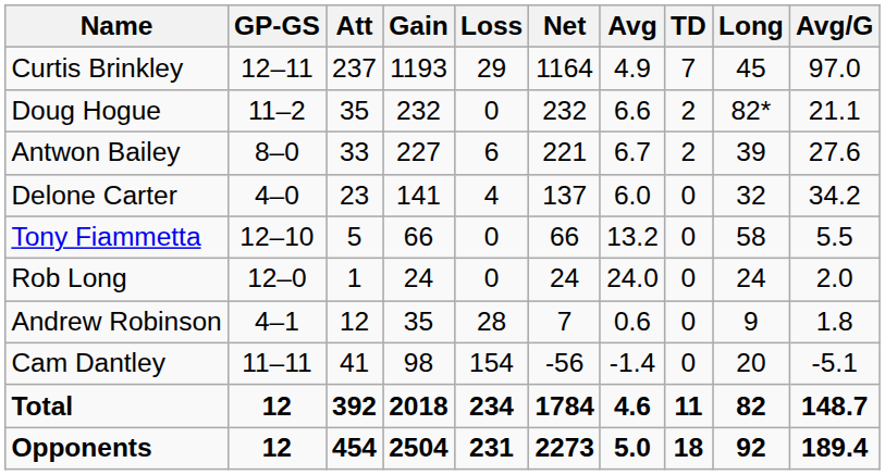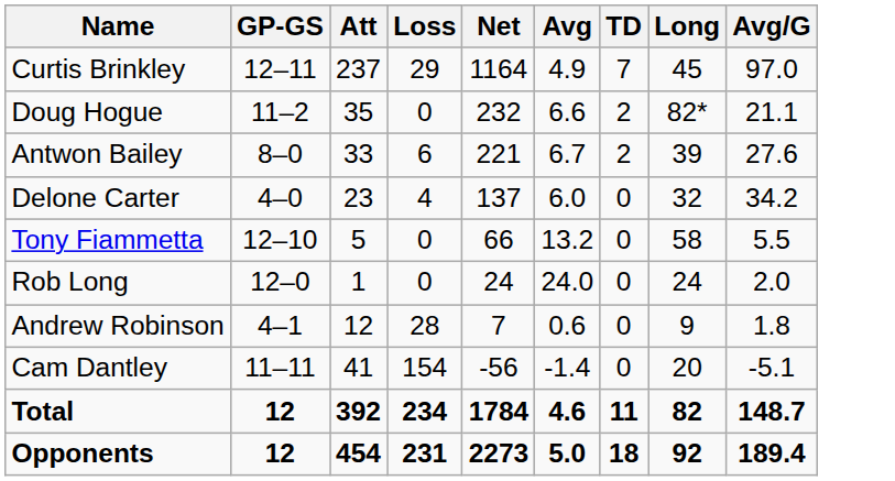 <table class="wikitable" style="white-space:nowrap;">
 <tr>
 <th>Name</th>
 <th>GP-GS</th>
 <th>Att</th>
-<th>Gain</th>
 <th>Loss</th>
 <th>Net</th>
 <th>Avg</th>
 <th>TD</th>
 <th>Long</th>
 <th>Avg/G</th>
 </tr>
 <tr>
 <td>Curtis Brinkley</td>
 <td align="center">12–11</td>
 <td align="center">237</td>
-<td align="center">1193</td>
 <td align="center">29</td>
 <td align="center">1164</td>
 <td align="center">4.9</td>
 <td align="center">7</td>
 <td align="center">45</td>
 <td align="center">97.0</td>
 </tr>
 <tr>
 <td>Doug Hogue</td>
 <td align="center">11–2</td>
 <td align="center">35</td>
-<td align="center">232</td>
 <td align="center">0</td>
 <td align="center">232</td>
 <td align="center">6.6</td>
 <td align="center">2</td>
 <td align="center">82*</td>
 <td align="center">21.1</td>
 </tr>
 <tr>
 <td>Antwon Bailey</td>
 <td align="center">8–0</td>
 <td align="center">33</td>
-<td align="center">227</td>
 <td align="center">6</td>
 <td align="center">221</td>
 <td align="center">6.7</td>
 <td align="center">2</td>
 <td align="center">39</td>
 <td align="center">27.6</td>
 </tr>
 <tr>
 <td>Delone Carter</td>
 <td align="center">4–0</td>
 <td align="center">23</td>
-<td align="center">141</td>
 <td align="center">4</td>
 <td align="center">137</td>
 <td align="center">6.0</td>
 <td align="center">0</td>
 <td align="center">32</td>
 <td align="center">34.2</td>
 </tr>
 <tr>
 <td><a href='#'>Tony Fiammetta</a></td>
 <td align="center">12–10</td>
 <td align="center">5</td>
-<td align="center">66</td>
 <td align="center">0</td>
 <td align="center">66</td>
 <td align="center">13.2</td>
 <td align="center">0</td>
 <td align="center">58</td>
 <td align="center">5.5</td>
 </tr>
 <tr>
 <td>Rob Long</td>
 <td align="center">12–0</td>
 <td align="center">1</td>
-<td align="center">24</td>
 <td align="center">0</td>
 <td align="center">24</td>
 <td align="center">24.0</td>
 <td align="center">0</td>
 <td align="center">24</td>
 <td align="center">2.0</td>
 </tr>
 <tr>
 <td>Andrew Robinson</td>
 <td align="center">4–1</td>
 <td align="center">12</td>
-<td align="center">35</td>
 <td align="center">28</td>
 <td align="center">7</td>
 <td align="center">0.6</td>
 <td align="center">0</td>
 <td align="center">9</td>
 <td align="center">1.8</td>
 </tr>
 <tr>
 <td>Cam Dantley</td>
 <td align="center">11–11</td>
 <td align="center">41</td>
-<td align="center">98</td>
 <td align="center">154</td>
 <td align="center">-56</td>
 <td align="center">-1.4</td>
 <td align="center">0</td>
 <td align="center">20</td>
 <td align="center">-5.1</td>
 </tr>
 <tr>
 <td><strong>Total</strong></td>
 <td align="center"><strong>12</strong></td>
 <td align="center"><strong>392</strong></td>
-<td align="center"><strong>2018</strong></td>
 <td align="center"><strong>234</strong></td>
 <td align="center"><strong>1784</strong></td>
 <td align="center"><strong>4.6</strong></td>
 <td align="center"><strong>11</strong></td>
 <td align="center"><strong>82</strong></td>
 <td align="center"><strong>148.7</strong></td>
 </tr>
 <tr>
 <td><strong>Opponents</strong></td>
 <td align="center"><strong>12</strong></td>
 <td align="center"><strong>454</strong></td>
-<td align="center"><strong>2504</strong></td>
 <td align="center"><strong>231</strong></td>
 <td align="center"><strong>2273</strong></td>
 <td align="center"><strong>5.0</strong></td>
 <td align="center"><strong>18</strong></td>
 <td align="center"><strong>92</strong></td>
 <td align="center"><strong>189.4</strong></td>
 </tr>
 </table>
